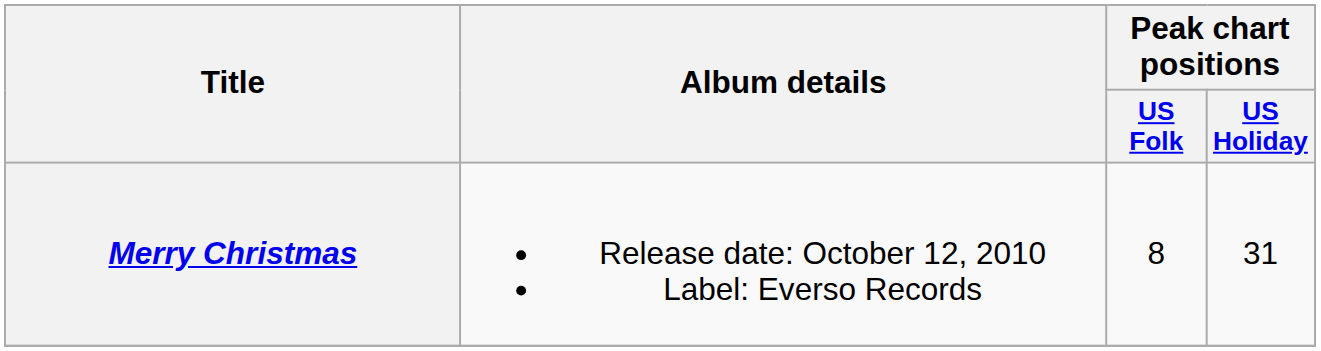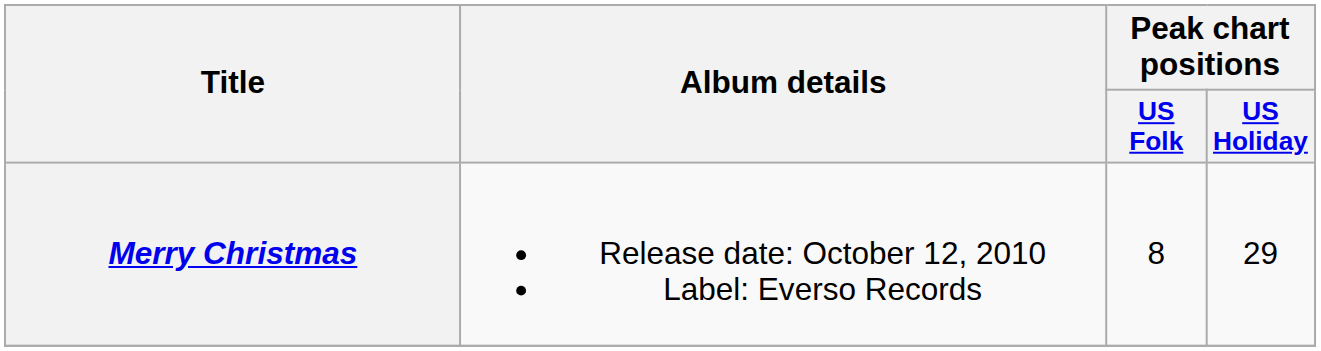 <table class="wikitable plainrowheaders" style="text-align:center;">
 <tr>
 <th rowspan="2" style="width:14em;">Title</th>
 <th rowspan="2" style="width:20em;">Album details</th>
 <th colspan="2">Peak chart<br>positions</th>
 </tr>
 <tr style="font-size:smaller;">
 <th width="45"><a href='#'>US Folk</a><br></th>
 <th width="45"><a href='#'>US Holiday</a><br></th>
 </tr>
 <tr>
 <th scope="row"><em><a href='#'>Merry Christmas</a></em></th>
 <td><br><ul><li>Release date: October 12, 2010</li><li>Label: Everso Records</li></ul></td>
 <td>8</td>
-<td>31</td>
+<td>29</td>
 </tr>
 <tr>
 </tr>
 </table>
